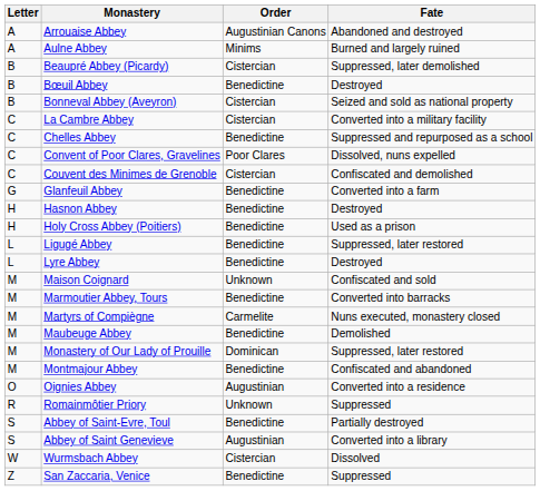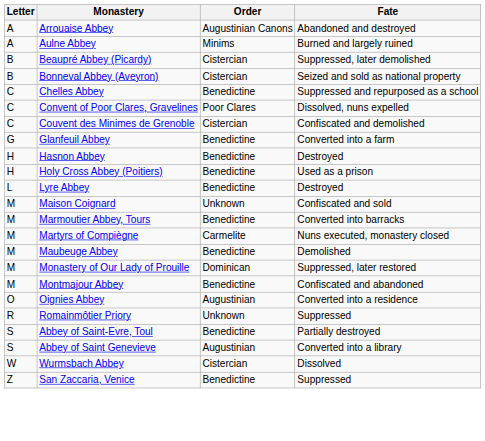 <table class="wikitable sortable">
 <tr>
 <th>Letter</th>
 <th>Monastery</th>
 <th>Order</th>
 <th>Fate</th>
 </tr>
 <tr>
 <td>A</td>
 <td><a href='#'>Arrouaise Abbey</a></td>
 <td>Augustinian Canons</td>
 <td>Abandoned and destroyed</td>
 </tr>
 <tr>
 <td>A</td>
 <td><a href='#'>Aulne Abbey</a></td>
 <td>Minims</td>
 <td>Burned and largely ruined</td>
 </tr>
 <tr>
 <td>B</td>
 <td><a href='#'>Beaupré Abbey (Picardy)</a></td>
 <td>Cistercian</td>
 <td>Suppressed, later demolished</td>
 </tr>
 <tr>
 <td>B</td>
-<td><a href='#'>Bœuil Abbey</a></td>
-<td>Benedictine</td>
-<td>Destroyed</td>
-</tr>
-<tr>
-<td>B</td>
 <td><a href='#'>Bonneval Abbey (Aveyron)</a></td>
 <td>Cistercian</td>
 <td>Seized and sold as national property</td>
-</tr>
-<tr>
-<td>C</td>
-<td><a href='#'>La Cambre Abbey</a></td>
-<td>Cistercian</td>
-<td>Converted into a military facility</td>
 </tr>
 <tr>
 <td>C</td>
 <td><a href='#'>Chelles Abbey</a></td>
 <td>Benedictine</td>
 <td>Suppressed and repurposed as a school</td>
 </tr>
 <tr>
 <td>C</td>
 <td><a href='#'>Convent of Poor Clares, Gravelines</a></td>
 <td>Poor Clares</td>
 <td>Dissolved, nuns expelled</td>
 </tr>
 <tr>
 <td>C</td>
 <td><a href='#'>Couvent des Minimes de Grenoble</a></td>
 <td>Cistercian</td>
 <td>Confiscated and demolished</td>
 </tr>
 <tr>
 <td>G</td>
 <td><a href='#'>Glanfeuil Abbey</a></td>
 <td>Benedictine</td>
 <td>Converted into a farm</td>
 </tr>
 <tr>
 <td>H</td>
 <td><a href='#'>Hasnon Abbey</a></td>
 <td>Benedictine</td>
 <td>Destroyed</td>
 </tr>
 <tr>
 <td>H</td>
 <td><a href='#'>Holy Cross Abbey (Poitiers)</a></td>
 <td>Benedictine</td>
 <td>Used as a prison</td>
-</tr>
-<tr>
-<td>L</td>
-<td><a href='#'>Ligugé Abbey</a></td>
-<td>Benedictine</td>
-<td>Suppressed, later restored</td>
 </tr>
 <tr>
 <td>L</td>
 <td><a href='#'>Lyre Abbey</a></td>
 <td>Benedictine</td>
 <td>Destroyed</td>
 </tr>
 <tr>
 <td>M</td>
 <td><a href='#'>Maison Coignard</a></td>
 <td>Unknown</td>
 <td>Confiscated and sold</td>
 </tr>
 <tr>
 <td>M</td>
 <td><a href='#'>Marmoutier Abbey, Tours</a></td>
 <td>Benedictine</td>
 <td>Converted into barracks</td>
 </tr>
 <tr>
 <td>M</td>
 <td><a href='#'>Martyrs of Compiègne</a></td>
 <td>Carmelite</td>
 <td>Nuns executed, monastery closed</td>
 </tr>
 <tr>
 <td>M</td>
 <td><a href='#'>Maubeuge Abbey</a></td>
 <td>Benedictine</td>
 <td>Demolished</td>
 </tr>
 <tr>
 <td>M</td>
 <td><a href='#'>Monastery of Our Lady of Prouille</a></td>
 <td>Dominican</td>
 <td>Suppressed, later restored</td>
 </tr>
 <tr>
 <td>M</td>
 <td><a href='#'>Montmajour Abbey</a></td>
 <td>Benedictine</td>
 <td>Confiscated and abandoned</td>
 </tr>
 <tr>
 <td>O</td>
 <td><a href='#'>Oignies Abbey</a></td>
 <td>Augustinian</td>
 <td>Converted into a residence</td>
 </tr>
 <tr>
 <td>R</td>
 <td><a href='#'>Romainmôtier Priory</a></td>
 <td>Unknown</td>
 <td>Suppressed</td>
 </tr>
 <tr>
 <td>S</td>
 <td><a href='#'>Abbey of Saint-Evre, Toul</a></td>
 <td>Benedictine</td>
 <td>Partially destroyed</td>
 </tr>
 <tr>
 <td>S</td>
 <td><a href='#'>Abbey of Saint Genevieve</a></td>
 <td>Augustinian</td>
 <td>Converted into a library</td>
 </tr>
 <tr>
 <td>W</td>
 <td><a href='#'>Wurmsbach Abbey</a></td>
 <td>Cistercian</td>
 <td>Dissolved</td>
 </tr>
 <tr>
 <td>Z</td>
 <td><a href='#'>San Zaccaria, Venice</a></td>
 <td>Benedictine</td>
 <td>Suppressed</td>
 </tr>
 </table>
